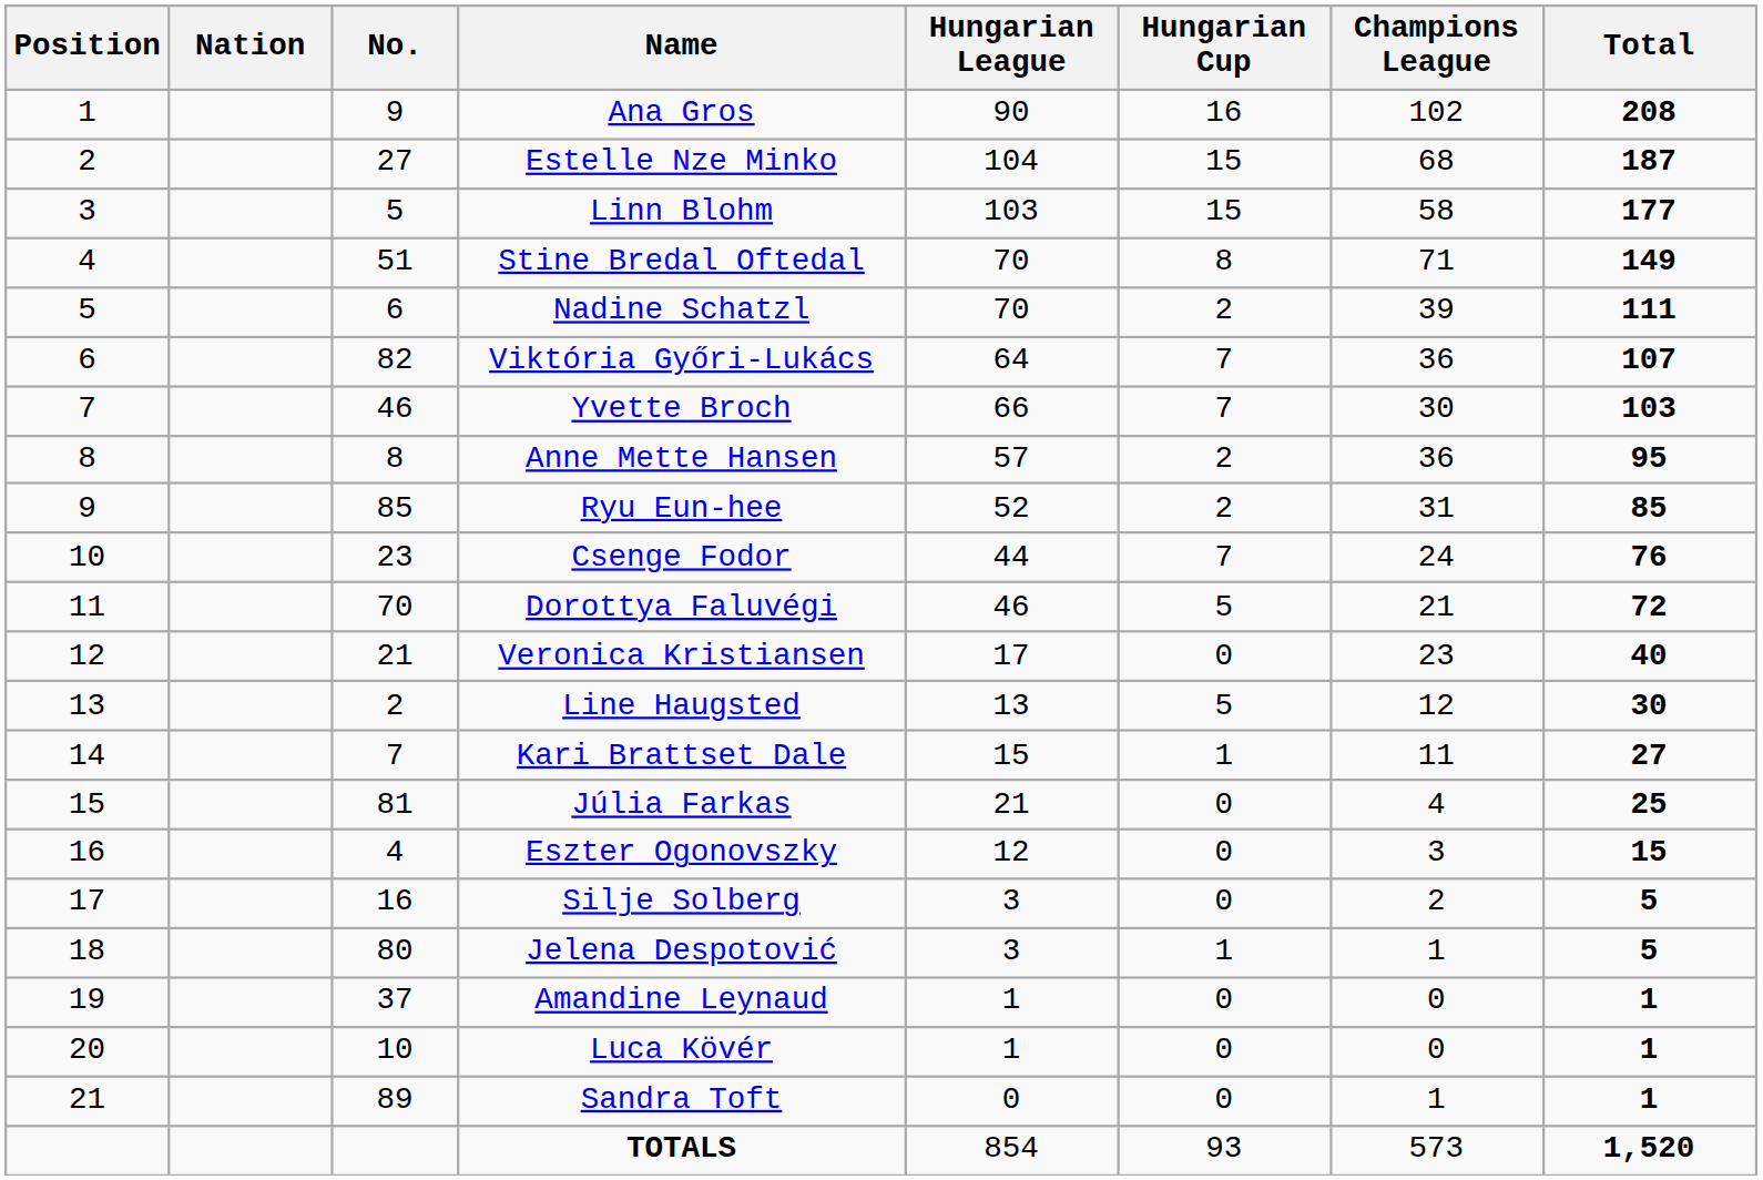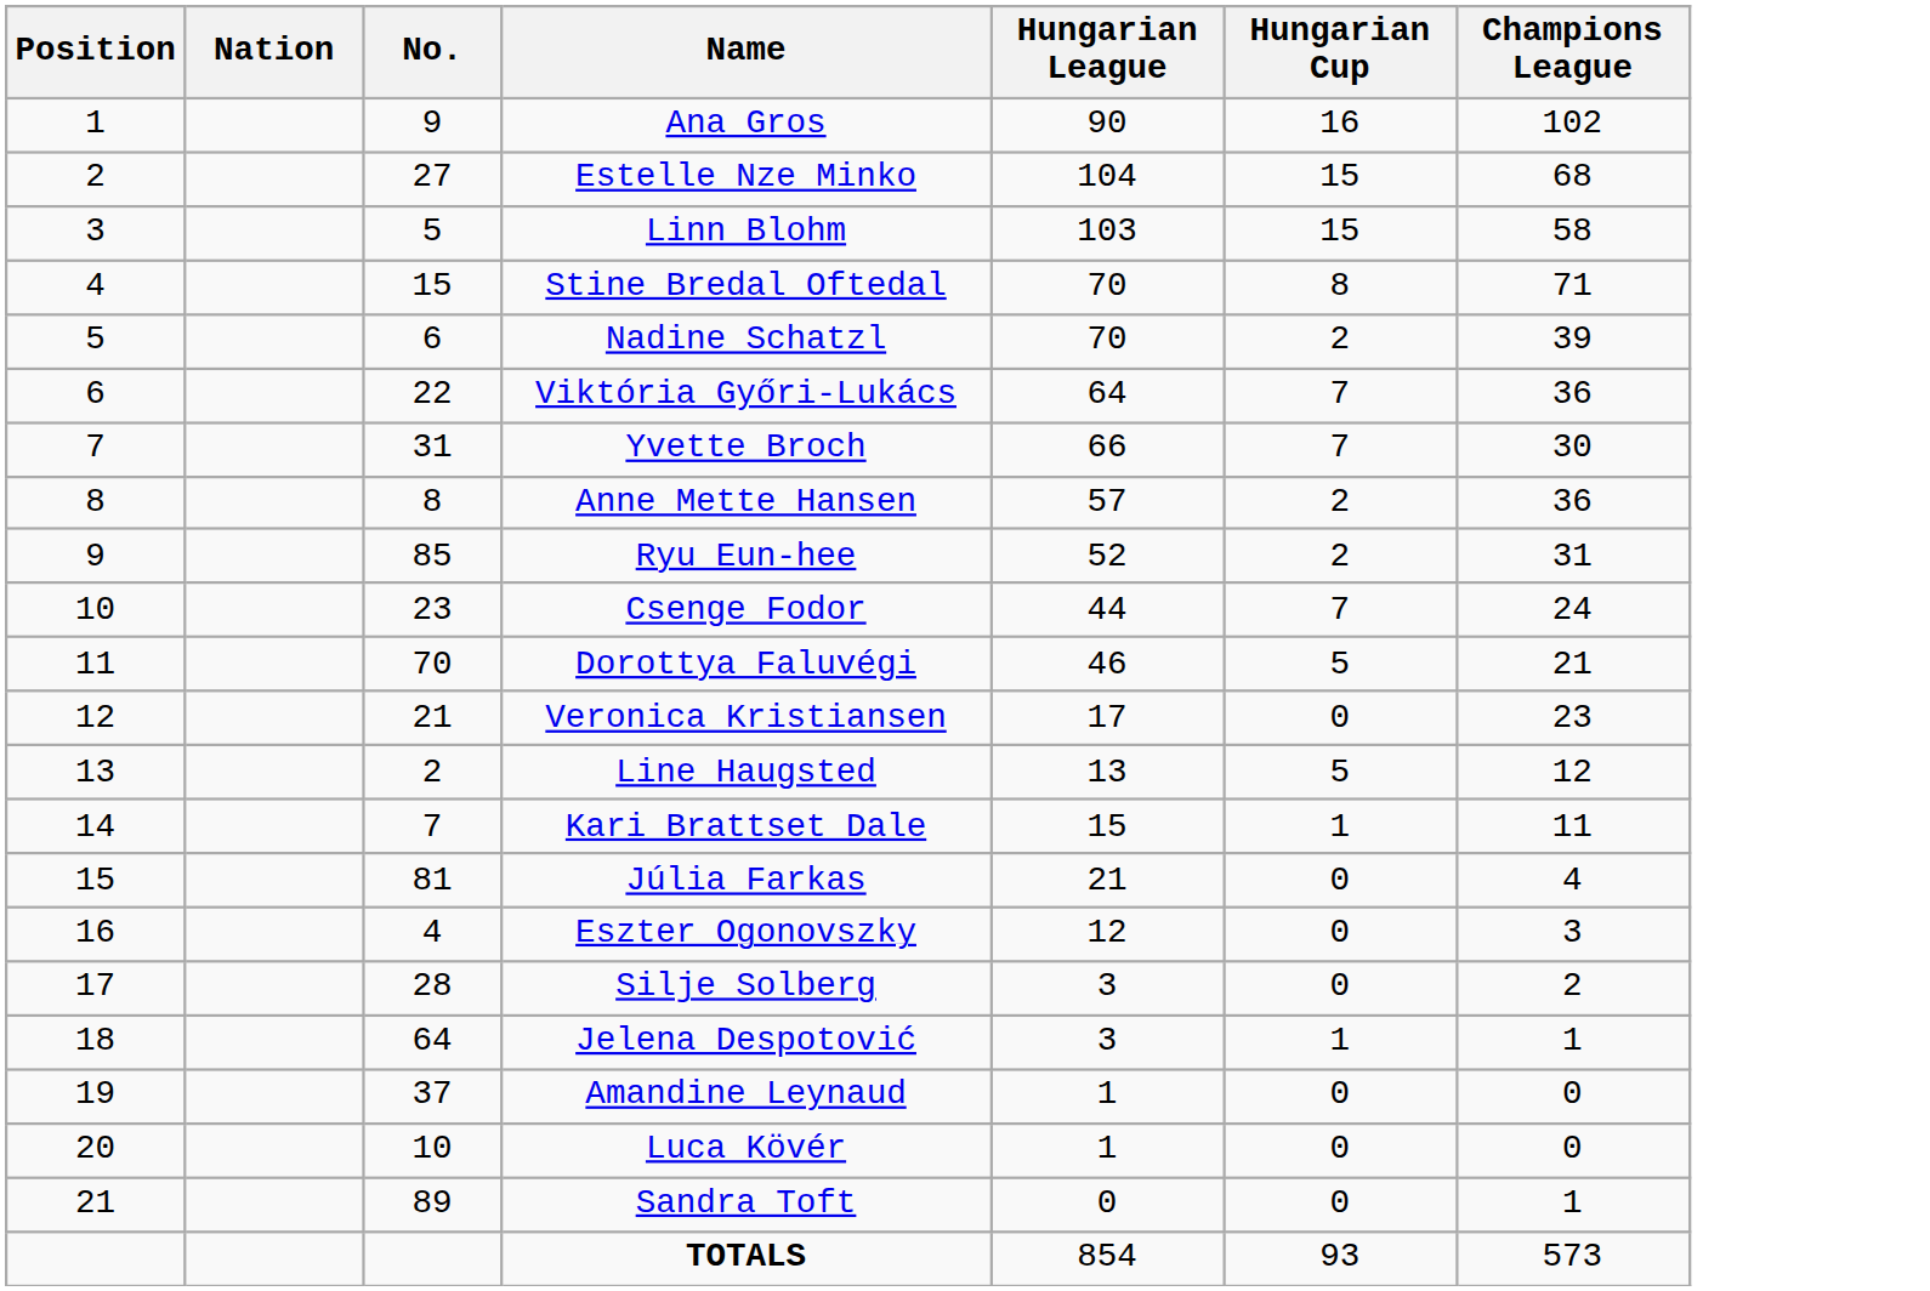 <table class="wikitable" style="font-size: 95%; text-align: center">
 <tr>
 <th width=60>Position</th>
 <th width=60>Nation</th>
 <th width=45>No.</th>
 <th width=175>Name</th>
 <th width=80>Hungarian League</th>
 <th width=80>Hungarian Cup</th>
 <th width=80>Champions League</th>
-<th width=80>Total</th>
 </tr>
 <tr>
 <td>1</td>
 <td></td>
 <td>9</td>
 <td><a href='#'>Ana Gros</a></td>
 <td>90</td>
 <td>16</td>
 <td>102</td>
-<td><strong>208</strong></td>
 </tr>
 <tr>
 <td>2</td>
 <td></td>
 <td>27</td>
 <td><a href='#'>Estelle Nze Minko</a></td>
 <td>104</td>
 <td>15</td>
 <td>68</td>
-<td><strong>187</strong></td>
 </tr>
 <tr>
 <td>3</td>
 <td></td>
 <td>5</td>
 <td><a href='#'>Linn Blohm</a></td>
 <td>103</td>
 <td>15</td>
 <td>58</td>
-<td><strong>177</strong></td>
 </tr>
 <tr>
 <td>4</td>
 <td></td>
-<td>51</td>
+<td>15</td>
 <td><a href='#'>Stine Bredal Oftedal</a></td>
 <td>70</td>
 <td>8</td>
 <td>71</td>
-<td><strong>149</strong></td>
 </tr>
 <tr>
 <td>5</td>
 <td></td>
 <td>6</td>
 <td><a href='#'>Nadine Schatzl</a></td>
 <td>70</td>
 <td>2</td>
 <td>39</td>
-<td><strong>111</strong></td>
 </tr>
 <tr>
 <td>6</td>
 <td></td>
-<td>82</td>
+<td>22</td>
 <td><a href='#'>Viktória Győri-Lukács</a></td>
 <td>64</td>
 <td>7</td>
 <td>36</td>
-<td><strong>107</strong></td>
 </tr>
 <tr>
 <td>7</td>
 <td></td>
-<td>46</td>
+<td>31</td>
 <td><a href='#'>Yvette Broch</a></td>
 <td>66</td>
 <td>7</td>
 <td>30</td>
-<td><strong>103</strong></td>
 </tr>
 <tr>
 <td>8</td>
 <td></td>
 <td>8</td>
 <td><a href='#'>Anne Mette Hansen</a></td>
 <td>57</td>
 <td>2</td>
 <td>36</td>
-<td><strong>95</strong></td>
 </tr>
 <tr>
 <td>9</td>
 <td></td>
 <td>85</td>
 <td><a href='#'>Ryu Eun-hee</a></td>
 <td>52</td>
 <td>2</td>
 <td>31</td>
-<td><strong>85</strong></td>
 </tr>
 <tr>
 <td>10</td>
 <td></td>
 <td>23</td>
 <td><a href='#'>Csenge Fodor</a></td>
 <td>44</td>
 <td>7</td>
 <td>24</td>
-<td><strong>76</strong></td>
 </tr>
 <tr>
 <td>11</td>
 <td></td>
 <td>70</td>
 <td><a href='#'>Dorottya Faluvégi</a></td>
 <td>46</td>
 <td>5</td>
 <td>21</td>
-<td><strong>72</strong></td>
 </tr>
 <tr>
 <td>12</td>
 <td></td>
 <td>21</td>
 <td><a href='#'>Veronica Kristiansen</a></td>
 <td>17</td>
 <td>0</td>
 <td>23</td>
-<td><strong>40</strong></td>
 </tr>
 <tr>
 <td>13</td>
 <td></td>
 <td>2</td>
 <td><a href='#'>Line Haugsted</a></td>
 <td>13</td>
 <td>5</td>
 <td>12</td>
-<td><strong>30</strong></td>
 </tr>
 <tr>
 <td>14</td>
 <td></td>
 <td>7</td>
 <td><a href='#'>Kari Brattset Dale</a></td>
 <td>15</td>
 <td>1</td>
 <td>11</td>
-<td><strong>27</strong></td>
 </tr>
 <tr>
 <td>15</td>
 <td></td>
 <td>81</td>
 <td><a href='#'>Júlia Farkas</a></td>
 <td>21</td>
 <td>0</td>
 <td>4</td>
-<td><strong>25</strong></td>
 </tr>
 <tr>
 <td>16</td>
 <td></td>
 <td>4</td>
 <td><a href='#'>Eszter Ogonovszky</a></td>
 <td>12</td>
 <td>0</td>
 <td>3</td>
-<td><strong>15</strong></td>
 </tr>
 <tr>
 <td>17</td>
 <td></td>
-<td>16</td>
+<td>28</td>
 <td><a href='#'>Silje Solberg</a></td>
 <td>3</td>
 <td>0</td>
 <td>2</td>
-<td><strong>5</strong></td>
 </tr>
 <tr>
 <td>18</td>
 <td></td>
-<td>80</td>
+<td>64</td>
 <td><a href='#'>Jelena Despotović</a></td>
 <td>3</td>
 <td>1</td>
 <td>1</td>
-<td><strong>5</strong></td>
 </tr>
 <tr>
 <td>19</td>
 <td></td>
 <td>37</td>
 <td><a href='#'>Amandine Leynaud</a></td>
 <td>1</td>
 <td>0</td>
 <td>0</td>
-<td><strong>1</strong></td>
 </tr>
 <tr>
 <td>20</td>
 <td></td>
 <td>10</td>
 <td><a href='#'>Luca Kövér</a></td>
 <td>1</td>
 <td>0</td>
 <td>0</td>
-<td><strong>1</strong></td>
 </tr>
 <tr>
 <td>21</td>
 <td></td>
 <td>89</td>
 <td><a href='#'>Sandra Toft</a></td>
 <td>0</td>
 <td>0</td>
 <td>1</td>
-<td><strong>1</strong></td>
 </tr>
 <tr>
 <td></td>
 <td></td>
 <td></td>
 <td><strong>TOTALS</strong></td>
 <td>854</td>
 <td>93</td>
 <td>573</td>
-<td><strong>1,520</strong></td>
 </tr>
 </table>
